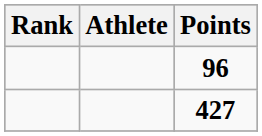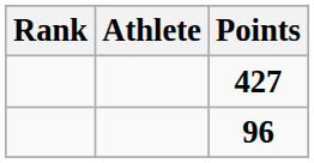 <table class=wikitable style="text-align:center;">
 <tr>
 <th>Rank</th>
 <th>Athlete</th>
 <th>Points</th>
 </tr>
 <tr>
 <td></td>
 <td align=left></td>
-<td><strong>96</strong></td>
+<td><strong>427</strong></td>
 </tr>
 <tr>
 <td></td>
 <td align=left></td>
-<td><strong>427</strong></td>
+<td><strong>96</strong></td>
 </tr>
 </table>
